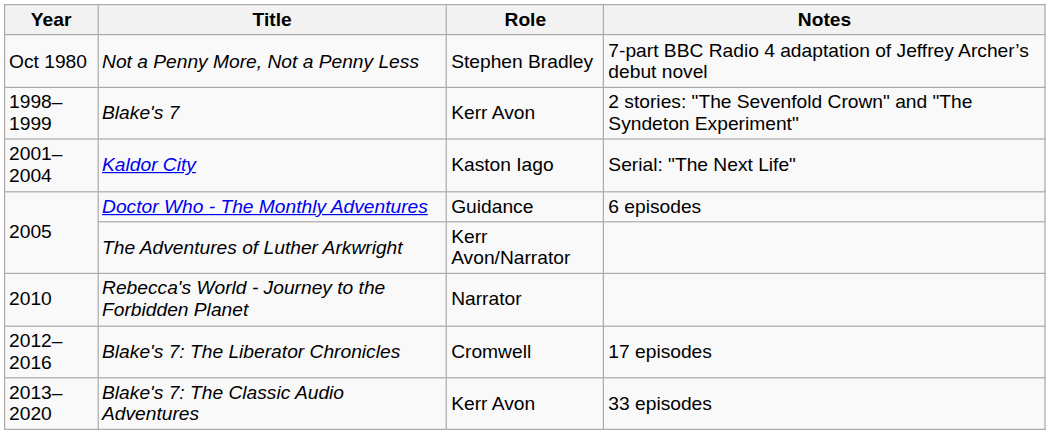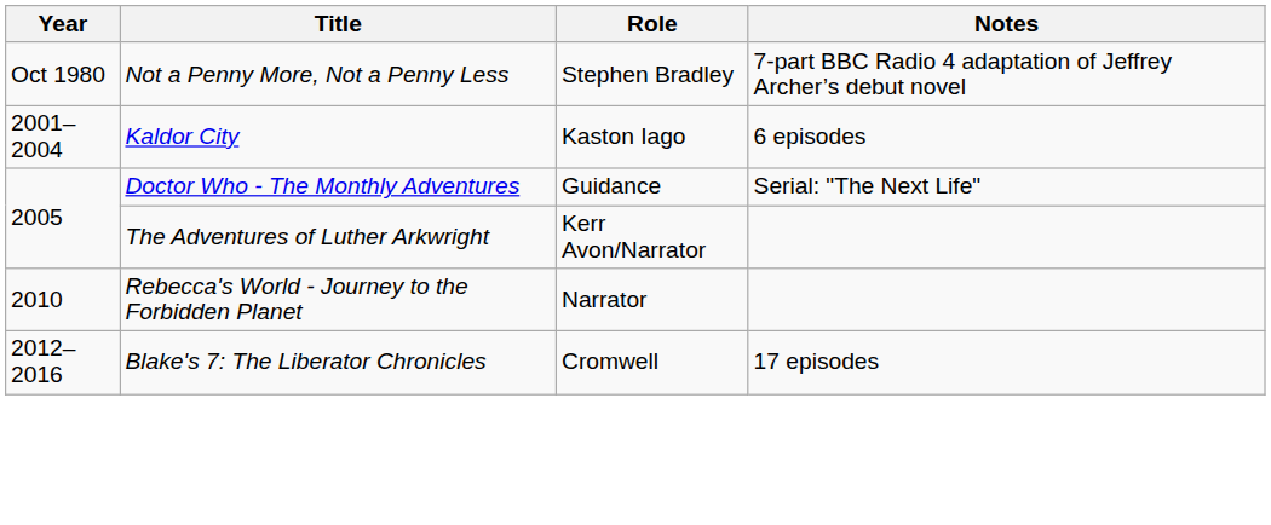 <table class="wikitable">
 <tr>
 <th>Year</th>
 <th>Title</th>
 <th>Role</th>
 <th>Notes</th>
 </tr>
 <tr>
 <td>Oct 1980</td>
 <td><em>Not a Penny More, Not a Penny Less</em></td>
 <td>Stephen Bradley</td>
 <td>7-part BBC Radio 4 adaptation of Jeffrey Archer’s debut novel</td>
 </tr>
 <tr>
-<td>1998–1999</td>
-<td><em>Blake's 7</em></td>
-<td>Kerr Avon</td>
-<td>2 stories: "The Sevenfold Crown" and "The Syndeton Experiment"</td>
-</tr>
-<tr>
 <td>2001–2004</td>
 <td><em><a href='#'>Kaldor City</a></em></td>
 <td>Kaston Iago</td>
-<td>Serial: "The Next Life"</td>
+<td>6 episodes</td>
 </tr>
 <tr>
 <td rowspan="2">2005</td>
 <td><em><a href='#'>Doctor Who - The Monthly Adventures</a></em></td>
 <td>Guidance</td>
-<td>6 episodes</td>
+<td>Serial: "The Next Life"</td>
 </tr>
 <tr>
 <td><em>The Adventures of Luther Arkwright</em></td>
 <td>Kerr Avon/Narrator</td>
 <td></td>
 </tr>
 <tr>
 <td>2010</td>
 <td><em>Rebecca's World - Journey to the Forbidden Planet</em></td>
 <td>Narrator</td>
 </tr>
 <tr>
 <td>2012–2016</td>
 <td><em>Blake's 7: The Liberator Chronicles</em></td>
 <td>Cromwell</td>
 <td>17 episodes</td>
 </tr>
-<tr>
-<td>2013–2020</td>
-<td><em>Blake's 7: The Classic Audio Adventures</em></td>
-<td>Kerr Avon</td>
-<td>33 episodes</td>
-</tr>
 </table>
